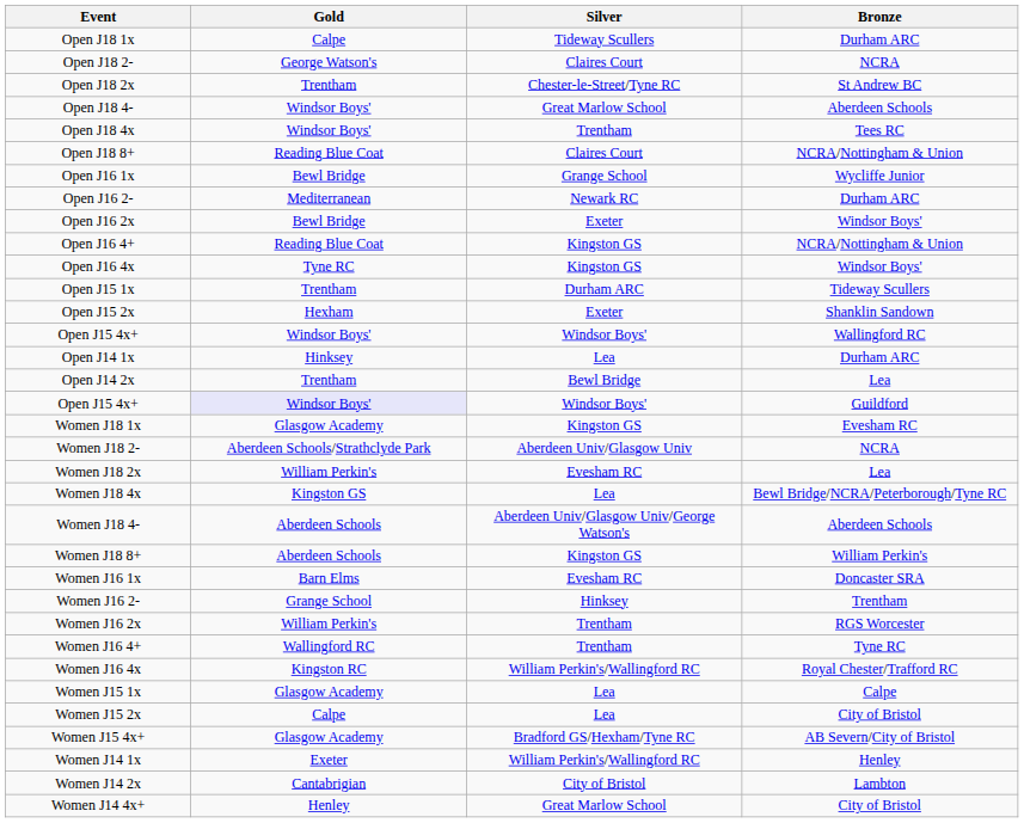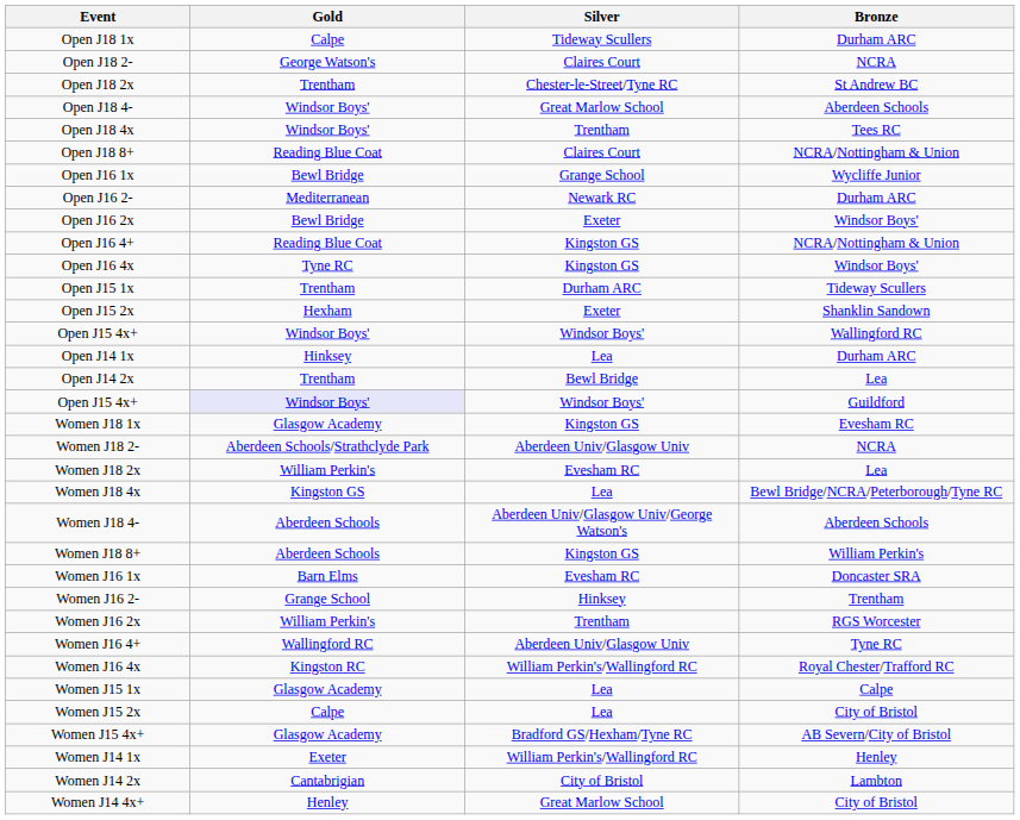 <table class="wikitable" style="text-align:center">
 <tr>
 <th width=200>Event</th>
 <th width=300>Gold</th>
 <th width=300>Silver</th>
 <th width=300>Bronze</th>
 </tr>
 <tr>
 <td>Open J18 1x</td>
 <td><a href='#'>Calpe</a></td>
 <td><a href='#'>Tideway Scullers</a></td>
 <td><a href='#'>Durham ARC</a></td>
 </tr>
 <tr>
 <td>Open J18 2-</td>
 <td><a href='#'>George Watson's</a></td>
 <td><a href='#'>Claires Court</a></td>
 <td><a href='#'>NCRA</a></td>
 </tr>
 <tr>
 <td>Open J18 2x</td>
 <td><a href='#'>Trentham</a></td>
 <td><a href='#'>Chester-le-Street</a>/<a href='#'>Tyne RC</a></td>
 <td><a href='#'>St Andrew BC</a></td>
 </tr>
 <tr>
 <td>Open J18 4-</td>
 <td><a href='#'>Windsor Boys'</a></td>
 <td><a href='#'>Great Marlow School</a></td>
 <td><a href='#'>Aberdeen Schools</a></td>
 </tr>
 <tr>
 <td>Open J18 4x</td>
 <td><a href='#'>Windsor Boys'</a></td>
 <td><a href='#'>Trentham</a></td>
 <td><a href='#'>Tees RC</a></td>
 </tr>
 <tr>
 <td>Open J18 8+</td>
 <td><a href='#'>Reading Blue Coat</a></td>
 <td><a href='#'>Claires Court</a></td>
 <td><a href='#'>NCRA</a>/<a href='#'>Nottingham & Union</a></td>
 </tr>
 <tr>
 <td>Open J16 1x</td>
 <td><a href='#'>Bewl Bridge</a></td>
 <td><a href='#'>Grange School</a></td>
 <td><a href='#'>Wycliffe Junior</a></td>
 </tr>
 <tr>
 <td>Open J16 2-</td>
 <td><a href='#'>Mediterranean</a></td>
 <td><a href='#'>Newark RC</a></td>
 <td><a href='#'>Durham ARC</a></td>
 </tr>
 <tr>
 <td>Open J16 2x</td>
 <td><a href='#'>Bewl Bridge</a></td>
 <td><a href='#'>Exeter</a></td>
 <td><a href='#'>Windsor Boys'</a></td>
 </tr>
 <tr>
 <td>Open J16 4+</td>
 <td><a href='#'>Reading Blue Coat</a></td>
 <td><a href='#'>Kingston GS</a></td>
 <td><a href='#'>NCRA</a>/<a href='#'>Nottingham & Union</a></td>
 </tr>
 <tr>
 <td>Open J16 4x</td>
 <td><a href='#'>Tyne RC</a></td>
 <td><a href='#'>Kingston GS</a></td>
 <td><a href='#'>Windsor Boys'</a></td>
 </tr>
 <tr>
 <td>Open J15 1x</td>
 <td><a href='#'>Trentham</a></td>
 <td><a href='#'>Durham ARC</a></td>
 <td><a href='#'>Tideway Scullers</a></td>
 </tr>
 <tr>
 <td>Open J15 2x</td>
 <td><a href='#'>Hexham</a></td>
 <td><a href='#'>Exeter</a></td>
 <td><a href='#'>Shanklin Sandown</a></td>
 </tr>
 <tr>
 <td>Open J15 4x+</td>
 <td><a href='#'>Windsor Boys'</a></td>
 <td><a href='#'>Windsor Boys'</a></td>
 <td><a href='#'>Wallingford RC</a></td>
 </tr>
 <tr>
 <td>Open J14 1x</td>
 <td><a href='#'>Hinksey</a></td>
 <td><a href='#'>Lea</a></td>
 <td><a href='#'>Durham ARC</a></td>
 </tr>
 <tr>
 <td>Open J14 2x</td>
 <td><a href='#'>Trentham</a></td>
 <td><a href='#'>Bewl Bridge</a></td>
 <td><a href='#'>Lea</a></td>
 </tr>
 <tr>
 <td>Open J15 4x+</td>
 <td style="background: lavender;"><a href='#'>Windsor Boys'</a></td>
 <td><a href='#'>Windsor Boys'</a></td>
 <td><a href='#'>Guildford</a></td>
 </tr>
 <tr>
 <td>Women J18 1x</td>
 <td><a href='#'>Glasgow Academy</a></td>
 <td><a href='#'>Kingston GS</a></td>
 <td><a href='#'>Evesham RC</a></td>
 </tr>
 <tr>
 <td>Women J18 2-</td>
 <td><a href='#'>Aberdeen Schools</a>/<a href='#'>Strathclyde Park</a></td>
 <td><a href='#'>Aberdeen Univ</a>/<a href='#'>Glasgow Univ</a></td>
 <td><a href='#'>NCRA</a></td>
 </tr>
 <tr>
 <td>Women J18 2x</td>
 <td><a href='#'>William Perkin's</a></td>
 <td><a href='#'>Evesham RC</a></td>
 <td><a href='#'>Lea</a></td>
 </tr>
 <tr>
 <td>Women J18 4x</td>
 <td><a href='#'>Kingston GS</a></td>
 <td><a href='#'>Lea</a></td>
 <td><a href='#'>Bewl Bridge</a>/<a href='#'>NCRA</a>/<a href='#'>Peterborough</a>/<a href='#'>Tyne RC</a></td>
 </tr>
 <tr>
 <td>Women J18 4-</td>
 <td><a href='#'>Aberdeen Schools</a></td>
 <td><a href='#'>Aberdeen Univ</a>/<a href='#'>Glasgow Univ</a>/<a href='#'>George Watson's</a></td>
 <td><a href='#'>Aberdeen Schools</a></td>
 </tr>
 <tr>
 <td>Women J18 8+</td>
 <td><a href='#'>Aberdeen Schools</a></td>
 <td><a href='#'>Kingston GS</a></td>
 <td><a href='#'>William Perkin's</a></td>
 </tr>
 <tr>
 <td>Women J16 1x</td>
 <td><a href='#'>Barn Elms</a></td>
 <td><a href='#'>Evesham RC</a></td>
 <td><a href='#'>Doncaster SRA</a></td>
 </tr>
 <tr>
 <td>Women J16 2-</td>
 <td><a href='#'>Grange School</a></td>
 <td><a href='#'>Hinksey</a></td>
 <td><a href='#'>Trentham</a></td>
 </tr>
 <tr>
 <td>Women J16 2x</td>
 <td><a href='#'>William Perkin's</a></td>
 <td><a href='#'>Trentham</a></td>
 <td><a href='#'>RGS Worcester</a></td>
 </tr>
 <tr>
 <td>Women J16 4+</td>
 <td><a href='#'>Wallingford RC</a></td>
-<td><a href='#'>Trentham</a></td>
+<td><a href='#'>Aberdeen Univ</a>/<a href='#'>Glasgow Univ</a></td>
 <td><a href='#'>Tyne RC</a></td>
 </tr>
 <tr>
 <td>Women J16 4x</td>
 <td><a href='#'>Kingston RC</a></td>
 <td><a href='#'>William Perkin's</a>/<a href='#'>Wallingford RC</a></td>
 <td><a href='#'>Royal Chester</a>/<a href='#'>Trafford RC</a></td>
 </tr>
 <tr>
 <td>Women J15 1x</td>
 <td><a href='#'>Glasgow Academy</a></td>
 <td><a href='#'>Lea</a></td>
 <td><a href='#'>Calpe</a></td>
 </tr>
 <tr>
 <td>Women J15 2x</td>
 <td><a href='#'>Calpe</a></td>
 <td><a href='#'>Lea</a></td>
 <td><a href='#'>City of Bristol</a></td>
 </tr>
 <tr>
 <td>Women J15 4x+</td>
 <td><a href='#'>Glasgow Academy</a></td>
 <td><a href='#'>Bradford GS</a>/<a href='#'>Hexham</a>/<a href='#'>Tyne RC</a></td>
 <td><a href='#'>AB Severn</a>/<a href='#'>City of Bristol</a></td>
 </tr>
 <tr>
 <td>Women J14 1x</td>
 <td><a href='#'>Exeter</a></td>
 <td><a href='#'>William Perkin's</a>/<a href='#'>Wallingford RC</a></td>
 <td><a href='#'>Henley</a></td>
 </tr>
 <tr>
 <td>Women J14 2x</td>
 <td><a href='#'>Cantabrigian</a></td>
 <td><a href='#'>City of Bristol</a></td>
 <td><a href='#'>Lambton</a></td>
 </tr>
 <tr>
 <td>Women J14 4x+</td>
 <td><a href='#'>Henley</a></td>
 <td><a href='#'>Great Marlow School</a></td>
 <td><a href='#'>City of Bristol</a></td>
 </tr>
 </table>
